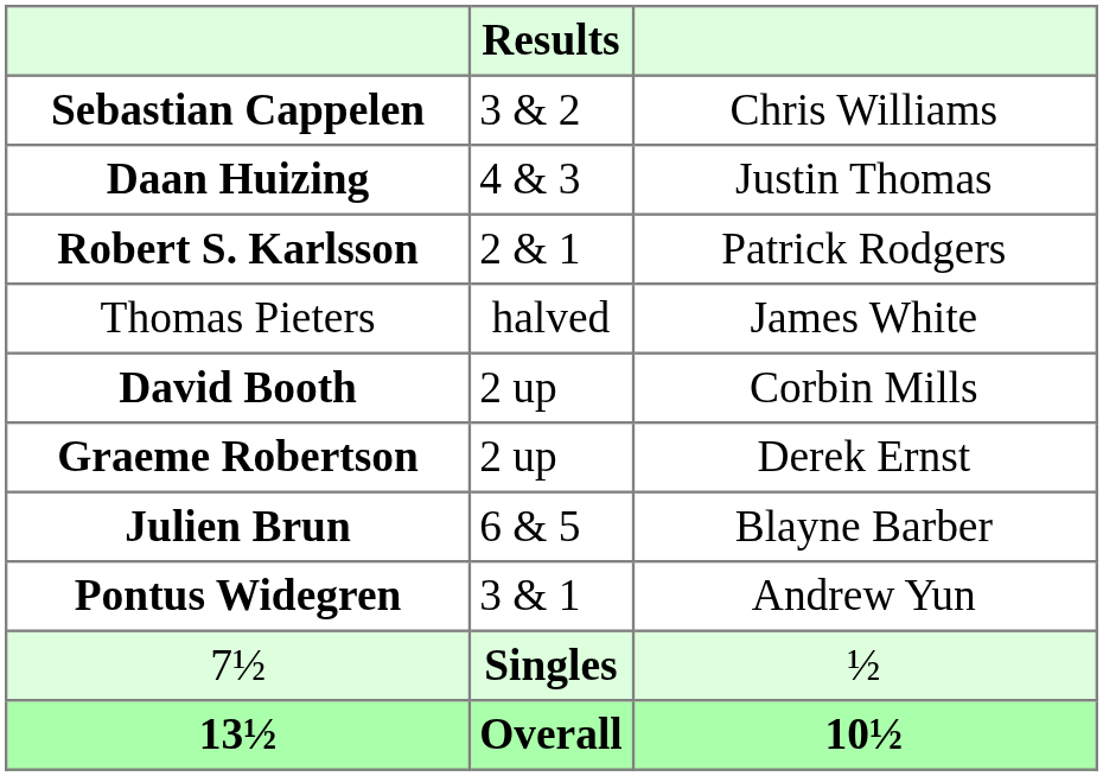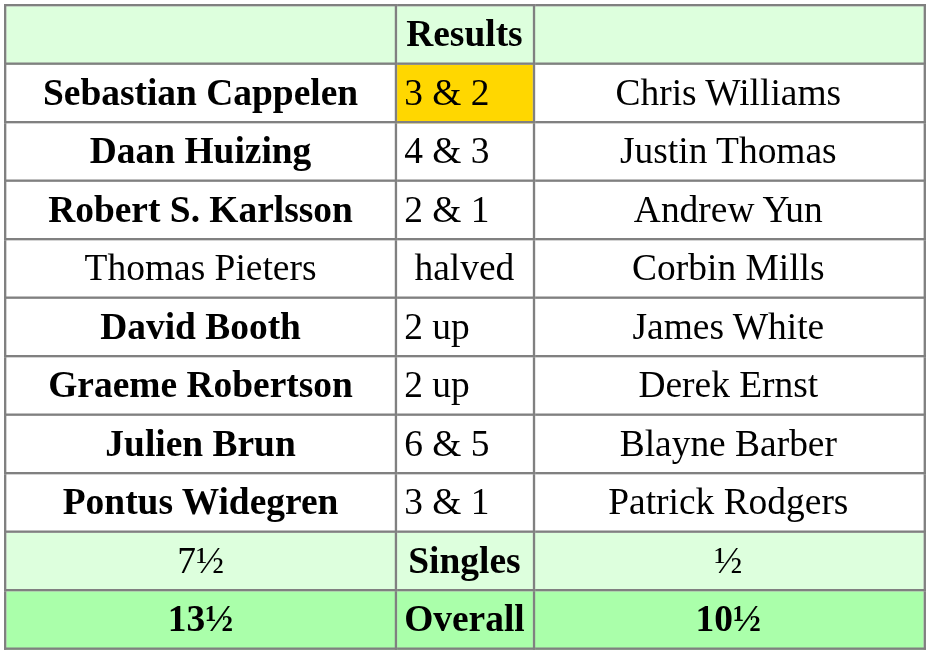 <table border="1" cellpadding="3" style="border-collapse:collapse; text-align:center;">
 <tr style="background:#ddffdd;">
 <th width=160></th>
 <th>Results</th>
 <th width=160></th>
 </tr>
 <tr>
 <td><strong>Sebastian Cappelen</strong></td>
-<td align=left> 3 & 2</td>
+<td align=left style="background: gold;"> 3 & 2</td>
 <td>Chris Williams</td>
 </tr>
 <tr>
 <td><strong>Daan Huizing</strong></td>
 <td align=left> 4 & 3</td>
 <td>Justin Thomas</td>
 </tr>
 <tr>
 <td><strong>Robert S. Karlsson</strong></td>
 <td align=left> 2 & 1</td>
-<td>Patrick Rodgers</td>
+<td>Andrew Yun</td>
 </tr>
 <tr>
 <td>Thomas Pieters</td>
 <td>halved</td>
-<td>James White</td>
+<td>Corbin Mills</td>
 </tr>
 <tr>
 <td><strong>David Booth</strong></td>
 <td align=left> 2 up</td>
-<td>Corbin Mills</td>
+<td>James White</td>
 </tr>
 <tr>
 <td><strong>Graeme Robertson</strong></td>
 <td align=left> 2 up</td>
 <td>Derek Ernst</td>
 </tr>
 <tr>
 <td><strong>Julien Brun</strong></td>
 <td align=left> 6 & 5</td>
 <td>Blayne Barber</td>
 </tr>
 <tr>
 <td><strong>Pontus Widegren</strong></td>
 <td align=left> 3 & 1</td>
-<td>Andrew Yun</td>
+<td>Patrick Rodgers</td>
 </tr>
 <tr style="background:#ddffdd;">
 <td>7½</td>
 <td><strong>Singles</strong></td>
 <td>½</td>
 </tr>
 <tr style="background:#aaffaa;">
 <th>13½</th>
 <th>Overall</th>
 <th>10½</th>
 </tr>
 </table>
